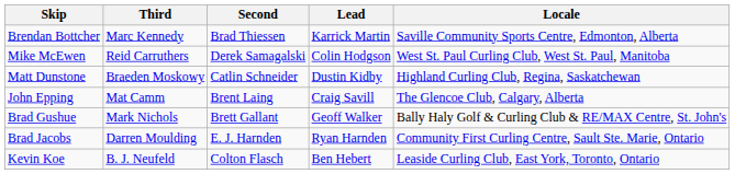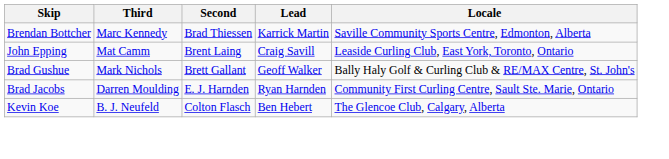 <table class= "wikitable">
 <tr>
 <th>Skip</th>
 <th>Third</th>
 <th>Second</th>
 <th>Lead</th>
 <th>Locale</th>
 </tr>
 <tr>
 <td><a href='#'>Brendan Bottcher</a></td>
 <td><a href='#'>Marc Kennedy</a></td>
 <td><a href='#'>Brad Thiessen</a></td>
 <td><a href='#'>Karrick Martin</a></td>
 <td> <a href='#'>Saville Community Sports Centre</a>, <a href='#'>Edmonton</a>, <a href='#'>Alberta</a></td>
 </tr>
 <tr>
-<td><a href='#'>Mike McEwen</a></td>
-<td><a href='#'>Reid Carruthers</a></td>
-<td><a href='#'>Derek Samagalski</a></td>
-<td><a href='#'>Colin Hodgson</a></td>
-<td> <a href='#'>West St. Paul Curling Club</a>, <a href='#'>West St. Paul</a>, <a href='#'>Manitoba</a></td>
-</tr>
-<tr>
-<td><a href='#'>Matt Dunstone</a></td>
-<td><a href='#'>Braeden Moskowy</a></td>
-<td><a href='#'>Catlin Schneider</a></td>
-<td><a href='#'>Dustin Kidby</a></td>
-<td> <a href='#'>Highland Curling Club</a>, <a href='#'>Regina</a>, <a href='#'>Saskatchewan</a></td>
-</tr>
-<tr>
 <td><a href='#'>John Epping</a></td>
 <td><a href='#'>Mat Camm</a></td>
 <td><a href='#'>Brent Laing</a></td>
 <td><a href='#'>Craig Savill</a></td>
-<td> <a href='#'>The Glencoe Club</a>, <a href='#'>Calgary</a>, <a href='#'>Alberta</a></td>
+<td> <a href='#'>Leaside Curling Club</a>, <a href='#'>East York, Toronto</a>, <a href='#'>Ontario</a></td>
 </tr>
 <tr>
 <td><a href='#'>Brad Gushue</a></td>
 <td><a href='#'>Mark Nichols</a></td>
 <td><a href='#'>Brett Gallant</a></td>
 <td><a href='#'>Geoff Walker</a></td>
 <td> Bally Haly Golf & Curling Club & <a href='#'>RE/MAX Centre</a>, <a href='#'>St. John's</a></td>
 </tr>
 <tr>
 <td><a href='#'>Brad Jacobs</a></td>
 <td><a href='#'>Darren Moulding</a></td>
 <td><a href='#'>E. J. Harnden</a></td>
 <td><a href='#'>Ryan Harnden</a></td>
 <td> <a href='#'>Community First Curling Centre</a>, <a href='#'>Sault Ste. Marie</a>, <a href='#'>Ontario</a></td>
 </tr>
 <tr>
 <td><a href='#'>Kevin Koe</a></td>
 <td><a href='#'>B. J. Neufeld</a></td>
 <td><a href='#'>Colton Flasch</a></td>
 <td><a href='#'>Ben Hebert</a></td>
-<td> <a href='#'>Leaside Curling Club</a>, <a href='#'>East York, Toronto</a>, <a href='#'>Ontario</a></td>
+<td> <a href='#'>The Glencoe Club</a>, <a href='#'>Calgary</a>, <a href='#'>Alberta</a></td>
 </tr>
 </table>
